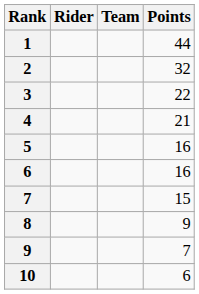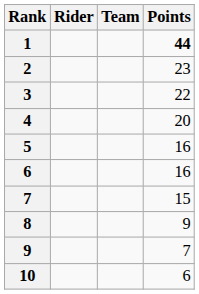 <table class="wikitable" style="margin-bottom:0;">
 <tr>
 <th scope="col">Rank</th>
 <th scope="col">Rider</th>
 <th scope="col">Team</th>
 <th scope="col">Points</th>
 </tr>
 <tr>
 <th scope="row">1</th>
 <td> </td>
 <td></td>
-<td style="text-align:right;">44</td>
+<td style="text-align:right;"><strong>44</strong></td>
 </tr>
 <tr>
 <th scope="row">2</th>
 <td> </td>
 <td></td>
-<td style="text-align:right;">32</td>
+<td style="text-align:right;">23</td>
 </tr>
 <tr>
 <th scope="row">3</th>
 <td></td>
 <td></td>
 <td style="text-align:right;">22</td>
 </tr>
 <tr>
 <th scope="row">4</th>
 <td></td>
 <td></td>
-<td style="text-align:right;">21</td>
+<td style="text-align:right;">20</td>
 </tr>
 <tr>
 <th scope="row">5</th>
 <td></td>
 <td></td>
 <td style="text-align:right;">16</td>
 </tr>
 <tr>
 <th scope="row">6</th>
 <td></td>
 <td></td>
 <td style="text-align:right;">16</td>
 </tr>
 <tr>
 <th scope="row">7</th>
 <td> </td>
 <td></td>
 <td style="text-align:right;">15</td>
 </tr>
 <tr>
 <th scope="row">8</th>
 <td></td>
 <td></td>
 <td style="text-align:right;">9</td>
 </tr>
 <tr>
 <th scope="row">9</th>
 <td></td>
 <td></td>
 <td style="text-align:right;">7</td>
 </tr>
 <tr>
 <th scope="row">10</th>
 <td></td>
 <td></td>
 <td style="text-align:right;">6</td>
 </tr>
 </table>
